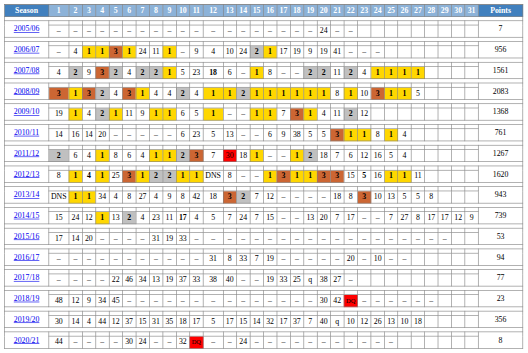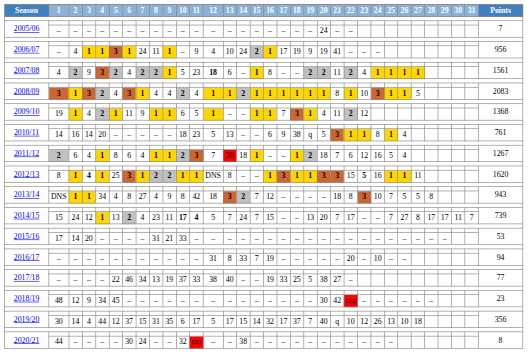 <table cellpadding="3" cellspacing="0" border="1" style="background:#fff; font-size:80%; line-height:13px; border:gray solid 1px; border-collapse:collapse;">
 <tr style="background:#ccc; text-align:center; background:#dcdcdc;">
 </tr>
 <tr style="background:#ccc; text-align:center; color:white">
 <td style="background:#4180be;" width="65px"><strong>Season</strong></td>
 <td style="background:#8CB2D8;" width="15px"><strong>1</strong></td>
 <td style="background:#8CB2D8;" width="15px"><strong>2</strong></td>
 <td style="background:#8CB2D8;" width="15px"><strong>3</strong></td>
 <td style="background:#8CB2D8;" width="15px"><strong>4</strong></td>
 <td style="background:#8CB2D8;" width="15px"><strong>5</strong></td>
 <td style="background:#8CB2D8;" width="15px"><strong>6</strong></td>
 <td style="background:#8CB2D8;" width="15px"><strong>7</strong></td>
 <td style="background:#8CB2D8;" width="15px"><strong>8</strong></td>
 <td style="background:#8CB2D8;" width="15px"><strong>9</strong></td>
 <td style="background:#8CB2D8;" width="15px"><strong>10</strong></td>
 <td style="background:#8CB2D8;" width="15px"><strong>11</strong></td>
 <td style="background:#8CB2D8;" width="15px"><strong>12</strong></td>
 <td style="background:#8CB2D8;" width="15px"><strong>13</strong></td>
 <td style="background:#8CB2D8;" width="15px"><strong>14</strong></td>
 <td style="background:#8CB2D8;" width="15px"><strong>15</strong></td>
 <td style="background:#8CB2D8;" width="15px"><strong>16</strong></td>
 <td style="background:#8CB2D8;" width="15px"><strong>17</strong></td>
 <td style="background:#8CB2D8;" width="15px"><strong>18</strong></td>
 <td style="background:#8CB2D8;" width="15px"><strong>19</strong></td>
 <td style="background:#8CB2D8;" width="15px"><strong>20</strong></td>
 <td style="background:#8CB2D8;" width="15px"><strong>21</strong></td>
 <td style="background:#8CB2D8;" width="15px"><strong>22</strong></td>
 <td style="background:#8CB2D8;" width="15px"><strong>23</strong></td>
 <td style="background:#8CB2D8;" width="15px"><strong>24</strong></td>
 <td style="background:#8CB2D8;" width="15px"><strong>25</strong></td>
 <td style="background:#8CB2D8;" width="15px"><strong>26</strong></td>
 <td style="background:#8CB2D8;" width="15px"><strong>27</strong></td>
 <td style="background:#8CB2D8;" width="15px"><strong>28</strong></td>
 <td style="background:#8CB2D8;" width="15px"><strong>29</strong></td>
 <td style="background:#8CB2D8;" width="15px"><strong>30</strong></td>
 <td style="background:#8CB2D8;" width="15px"><strong>31</strong></td>
 <td style="background:#4180be;" width="30px"><strong>Points</strong></td>
 </tr>
 <tr>
 <td colspan="33"></td>
 </tr>
 <tr align="center">
 <td rowspan="2" width="66px"><a href='#'>2005/06</a></td>
 <th></th>
 <th></th>
 <th></th>
 <th></th>
 <th></th>
 <th></th>
 <th></th>
 <th></th>
 <th></th>
 <th></th>
 <th></th>
 <th></th>
 <th></th>
 <th></th>
 <th></th>
 <th></th>
 <th></th>
 <th></th>
 <th></th>
 <th></th>
 <th></th>
 <th></th>
 <th></th>
 <th></th>
 <th></th>
 <th></th>
 <th></th>
 <th></th>
 <th></th>
 <th></th>
 <th></th>
 <td rowspan="2" width="66px">7</td>
 </tr>
 <tr align="center">
 <td>–</td>
 <td>–</td>
 <td>–</td>
 <td>–</td>
 <td>–</td>
 <td>–</td>
 <td>–</td>
 <td>–</td>
 <td>–</td>
 <td>–</td>
 <td>–</td>
 <td>–</td>
 <td>–</td>
 <td>–</td>
 <td>–</td>
 <td>–</td>
 <td>–</td>
 <td>–</td>
 <td>–</td>
 <td>24</td>
 <td>–</td>
 <td>–</td>
 <th></th>
 <th></th>
 <th></th>
 <th></th>
 <th></th>
 <th></th>
 <th></th>
 <th></th>
 <th></th>
 </tr>
 <tr>
 <td colspan="33"></td>
 </tr>
 <tr align="center">
 <td rowspan="2" width="66px"><a href='#'>2006/07</a></td>
 <th></th>
 <th></th>
 <th></th>
 <th></th>
 <th></th>
 <th></th>
 <th></th>
 <th></th>
 <th></th>
 <th></th>
 <th></th>
 <th></th>
 <th></th>
 <th></th>
 <th></th>
 <th></th>
 <th></th>
 <th></th>
 <th></th>
 <th></th>
 <th></th>
 <th></th>
 <th></th>
 <th></th>
 <th></th>
 <th></th>
 <th></th>
 <th></th>
 <th></th>
 <th></th>
 <th></th>
 <td rowspan="2" width="66px">956</td>
 </tr>
 <tr align="center">
 <td>–</td>
 <td>4</td>
 <td bgcolor=gold><strong>1</strong></td>
 <td bgcolor=gold><strong>1</strong></td>
 <td bgcolor=#CC6633><strong>3</strong></td>
 <td bgcolor=gold><strong>1</strong></td>
 <td>24</td>
 <td>11</td>
 <td bgcolor=gold><strong>1</strong></td>
 <td>–</td>
 <td>9</td>
 <td>4</td>
 <td>10</td>
 <td>24</td>
 <td bgcolor=silver><strong>2</strong></td>
 <td bgcolor=gold><strong>1</strong></td>
 <td>17</td>
 <td>19</td>
 <td>9</td>
 <td>19</td>
 <td>41</td>
 <td>–</td>
 <td>–</td>
 <td>–</td>
 <th></th>
 <th></th>
 <th></th>
 <th></th>
 <th></th>
 <th></th>
 <th></th>
 </tr>
 <tr>
 <td colspan="33"></td>
 </tr>
 <tr align="center">
 <td rowspan="2" width="66px"><a href='#'>2007/08</a></td>
 <th></th>
 <th></th>
 <th></th>
 <th></th>
 <th></th>
 <th></th>
 <th></th>
 <th></th>
 <th></th>
 <th></th>
 <th></th>
 <th></th>
 <th></th>
 <th></th>
 <th></th>
 <th></th>
 <th></th>
 <th></th>
 <th></th>
 <th></th>
 <th></th>
 <th></th>
 <th></th>
 <th></th>
 <th></th>
 <th></th>
 <th></th>
 <th></th>
 <th></th>
 <th></th>
 <th></th>
 <td rowspan="2" width="66px">1561</td>
 </tr>
 <tr align="center">
 <td>4</td>
 <td bgcolor=silver><strong>2</strong></td>
 <td>9</td>
 <td bgcolor=#CC6633><strong>3</strong></td>
 <td bgcolor=silver><strong>2</strong></td>
 <td>4</td>
 <td bgcolor=silver><strong>2</strong></td>
 <td bgcolor=silver><strong>2</strong></td>
 <td bgcolor=gold><strong>1</strong></td>
 <td>5</td>
 <td>23</td>
 <td><strong>18</strong></td>
 <td>6</td>
 <td>–</td>
 <td bgcolor=gold><strong>1</strong></td>
 <td>8</td>
 <td>–</td>
 <td>–</td>
 <td bgcolor=silver><strong>2</strong></td>
 <td bgcolor=silver><strong>2</strong></td>
 <td>11</td>
 <td bgcolor=silver><strong>2</strong></td>
 <td>4</td>
 <td bgcolor=gold><strong>1</strong></td>
 <td bgcolor=gold><strong>1</strong></td>
 <td bgcolor=gold><strong>1</strong></td>
 <td bgcolor=gold><strong>1</strong></td>
 <th></th>
 <th></th>
 <th></th>
 <th></th>
 </tr>
 <tr>
 <td colspan="33"></td>
 </tr>
 <tr align="center">
 <td rowspan="2" width="66px"><a href='#'>2008/09</a></td>
 <th></th>
 <th></th>
 <th></th>
 <th></th>
 <th></th>
 <th></th>
 <th></th>
 <th></th>
 <th></th>
 <th></th>
 <th></th>
 <th></th>
 <th></th>
 <th></th>
 <th></th>
 <th></th>
 <th></th>
 <th></th>
 <th></th>
 <th></th>
 <th></th>
 <th></th>
 <th></th>
 <th></th>
 <th></th>
 <th></th>
 <th></th>
 <th></th>
 <th></th>
 <th></th>
 <th></th>
 <td rowspan="2" width="66px">2083</td>
 </tr>
 <tr align="center">
 <td bgcolor=#CC6633><strong>3</strong></td>
 <td bgcolor=gold><strong>1</strong></td>
 <td bgcolor=#CC6633><strong>3</strong></td>
 <td bgcolor=silver><strong>2</strong></td>
 <td>4</td>
 <td bgcolor=#CC6633><strong>3</strong></td>
 <td bgcolor=gold><strong>1</strong></td>
 <td>4</td>
 <td>4</td>
 <td bgcolor=silver><strong>2</strong></td>
 <td>4</td>
 <td bgcolor=gold><strong>1</strong></td>
 <td bgcolor=gold><strong>1</strong></td>
 <td bgcolor=silver><strong>2</strong></td>
 <td bgcolor=gold><strong>1</strong></td>
 <td bgcolor=gold><strong>1</strong></td>
 <td bgcolor=gold><strong>1</strong></td>
 <td bgcolor=gold><strong>1</strong></td>
 <td bgcolor=gold><strong>1</strong></td>
 <td bgcolor=gold><strong>1</strong></td>
 <td>8</td>
 <td bgcolor=gold><strong>1</strong></td>
 <td>10</td>
 <td bgcolor=#CC6633><strong>3</strong></td>
 <td bgcolor=gold><strong>1</strong></td>
 <td bgcolor=gold><strong>1</strong></td>
 <td>5</td>
 <th></th>
 <th></th>
 <th></th>
 <th></th>
 </tr>
 <tr>
 <td colspan="33"></td>
 </tr>
 <tr align="center">
 <td rowspan="2" width="66px"><a href='#'>2009/10</a></td>
 <th></th>
 <th></th>
 <th></th>
 <th></th>
 <th></th>
 <th></th>
 <th></th>
 <th></th>
 <th></th>
 <th></th>
 <th></th>
 <th></th>
 <th></th>
 <th></th>
 <th></th>
 <th></th>
 <th></th>
 <th></th>
 <th></th>
 <th></th>
 <th></th>
 <th></th>
 <th></th>
 <th></th>
 <th></th>
 <th></th>
 <th></th>
 <th></th>
 <th></th>
 <th></th>
 <th></th>
 <td rowspan="2" width="66px">1368</td>
 </tr>
 <tr align="center">
 <td>19</td>
 <td bgcolor=gold><strong>1</strong></td>
 <td>4</td>
 <td bgcolor=silver><strong>2</strong></td>
 <td bgcolor=gold><strong>1</strong></td>
 <td>11</td>
 <td>9</td>
 <td bgcolor=gold><strong>1</strong></td>
 <td bgcolor=gold><strong>1</strong></td>
 <td>6</td>
 <td>5</td>
 <td bgcolor=gold><strong>1</strong></td>
 <td>–</td>
 <td>–</td>
 <td bgcolor=gold><strong>1</strong></td>
 <td bgcolor=gold><strong>1</strong></td>
 <td>7</td>
 <td bgcolor=#CC6633><strong>3</strong></td>
 <td bgcolor=gold><strong>1</strong></td>
 <td>4</td>
 <td>11</td>
 <td bgcolor=silver><strong>2</strong></td>
 <td>12</td>
 <th></th>
 <th></th>
 <th></th>
 <th></th>
 <th></th>
 <th></th>
 <th></th>
 <th></th>
 </tr>
 <tr>
 <td colspan="33"></td>
 </tr>
 <tr align="center">
 <td rowspan="2" width="66px"><a href='#'>2010/11</a></td>
 <th></th>
 <th></th>
 <th></th>
 <th></th>
 <th></th>
 <th></th>
 <th></th>
 <th></th>
 <th></th>
 <th></th>
 <th></th>
 <th></th>
 <th></th>
 <th></th>
 <th></th>
 <th></th>
 <th></th>
 <th></th>
 <th></th>
 <th></th>
 <th></th>
 <th></th>
 <th></th>
 <th></th>
 <th></th>
 <th></th>
 <th></th>
 <th></th>
 <th></th>
 <th></th>
 <th></th>
 <td rowspan="2" width="66px">761</td>
 </tr>
 <tr align="center">
 <td>14</td>
 <td>16</td>
 <td>14</td>
 <td>20</td>
 <td>–</td>
 <td>–</td>
 <td>–</td>
 <td>–</td>
 <td>–</td>
-<td>6</td>
+<td>18</td>
 <td>23</td>
 <td>5</td>
 <td>13</td>
 <td>–</td>
 <td>–</td>
 <td>6</td>
 <td>9</td>
 <td>38</td>
-<td>5</td>
+<td>q</td>
 <td>5</td>
 <td bgcolor=#CC6633><strong>3</strong></td>
 <td bgcolor=gold><strong>1</strong></td>
 <td bgcolor=gold><strong>1</strong></td>
 <td>8</td>
 <td bgcolor=gold><strong>1</strong></td>
 <td>4</td>
 <th></th>
 <th></th>
 <th></th>
 <th></th>
 <th></th>
 </tr>
 <tr>
 <td colspan="33"></td>
 </tr>
 <tr align="center">
 <td rowspan="2" width="66px"><a href='#'>2011/12</a></td>
 <th></th>
 <th></th>
 <th></th>
 <th></th>
 <th></th>
 <th></th>
 <th></th>
 <th></th>
 <th></th>
 <th></th>
 <th></th>
 <th></th>
 <th></th>
 <th></th>
 <th></th>
 <th></th>
 <th></th>
 <th></th>
 <th></th>
 <th></th>
 <th></th>
 <th></th>
 <th></th>
 <th></th>
 <th></th>
 <th></th>
 <th></th>
 <th></th>
 <th></th>
 <th></th>
 <th></th>
 <td rowspan="2" width="66px">1267</td>
 </tr>
 <tr align="center">
 <td bgcolor=silver><strong>2</strong></td>
 <td>6</td>
 <td>4</td>
 <td bgcolor=gold><strong>1</strong></td>
 <td>8</td>
 <td>6</td>
 <td>4</td>
 <td bgcolor=gold><strong>1</strong></td>
 <td bgcolor=gold><strong>1</strong></td>
 <td bgcolor=silver><strong>2</strong></td>
 <td bgcolor=#CC6633><strong>3</strong></td>
 <td>7</td>
 <td bgcolor=red>30</td>
 <td>18</td>
 <td bgcolor=gold><strong>1</strong></td>
 <td>–</td>
 <td>–</td>
 <td bgcolor=gold><strong>1</strong></td>
 <td bgcolor=silver><strong>2</strong></td>
 <td>18</td>
 <td>7</td>
 <td>6</td>
 <td>12</td>
 <td>16</td>
 <td>5</td>
 <td>4</td>
 <th></th>
 <th></th>
 <th></th>
 <th></th>
 <th></th>
 </tr>
 <tr>
 <td colspan="33"></td>
 </tr>
 <tr align="center">
 <td rowspan="2" width="66px"><a href='#'>2012/13</a></td>
 <th></th>
 <th></th>
 <th></th>
 <th></th>
 <th></th>
 <th></th>
 <th></th>
 <th></th>
 <th></th>
 <th></th>
 <th></th>
 <th></th>
 <th></th>
 <th></th>
 <th></th>
 <th></th>
 <th></th>
 <th></th>
 <th></th>
 <th></th>
 <th></th>
 <th></th>
 <th></th>
 <th></th>
 <th></th>
 <th></th>
 <th></th>
 <th></th>
 <th></th>
 <th></th>
 <th></th>
 <td rowspan="2" width="66px">1620</td>
 </tr>
 <tr align="center">
 <td>8</td>
 <td bgcolor=gold><strong>1</strong></td>
 <td><strong>4</strong></td>
 <td bgcolor=gold><strong>1</strong></td>
 <td>25</td>
 <td bgcolor=#CC6633><strong>3</strong></td>
 <td bgcolor=gold><strong>1</strong></td>
 <td bgcolor=silver><strong>2</strong></td>
 <td bgcolor=silver><strong>2</strong></td>
 <td bgcolor=gold><strong>1</strong></td>
 <td bgcolor=gold><strong>1</strong></td>
 <td>DNS</td>
 <td>8</td>
 <td>–</td>
 <td>–</td>
 <td bgcolor=gold><strong>1</strong></td>
 <td bgcolor=#CC6633><strong>3</strong></td>
 <td bgcolor=gold><strong>1</strong></td>
 <td bgcolor=gold><strong>1</strong></td>
 <td bgcolor=#CC6633><strong>3</strong></td>
 <td bgcolor=#CC6633><strong>3</strong></td>
 <td>15</td>
 <td><strong>5</strong></td>
 <td>16</td>
 <td bgcolor=gold><strong>1</strong></td>
 <td bgcolor=gold><strong>1</strong></td>
 <td>11</td>
 <th></th>
 <th></th>
 <th></th>
 <th></th>
 </tr>
 <tr>
 <td colspan="33"></td>
 </tr>
 <tr align="center">
 <td rowspan="2" width="66px"><a href='#'>2013/14</a></td>
 <th></th>
 <th></th>
 <th></th>
 <th></th>
 <th></th>
 <th></th>
 <th></th>
 <th></th>
 <th></th>
 <th></th>
 <th></th>
 <th></th>
 <th></th>
 <th></th>
 <th></th>
 <th></th>
 <th></th>
 <th></th>
 <th></th>
 <th></th>
 <th></th>
 <th></th>
 <th></th>
 <th></th>
 <th></th>
 <th></th>
 <th></th>
 <th></th>
 <th></th>
 <th></th>
 <th></th>
 <td rowspan="2" width="66px">943</td>
 </tr>
 <tr align="center">
 <td>DNS</td>
 <td bgcolor=gold><strong>1</strong></td>
 <td bgcolor=gold><strong>1</strong></td>
 <td>34</td>
 <td>4</td>
 <td>8</td>
 <td>27</td>
 <td>4</td>
 <td>9</td>
 <td>8</td>
 <td>42</td>
 <td>18</td>
 <td bgcolor=#CC6633><strong>3</strong></td>
 <td bgcolor=silver><strong>2</strong></td>
 <td>7</td>
 <td>12</td>
 <td>–</td>
 <td>–</td>
 <td>–</td>
 <td>–</td>
 <td>18</td>
 <td>8</td>
 <td bgcolor=#CC6633><strong>3</strong></td>
 <td>10</td>
-<td>13</td>
+<td>7</td>
 <td>5</td>
 <td>5</td>
 <td>8</td>
 <th></th>
 <th></th>
 <th></th>
 </tr>
 <tr>
 <td colspan="33"></td>
 </tr>
 <tr align="center">
 <td rowspan="2" width="66px"><a href='#'>2014/15</a></td>
 <th></th>
 <th></th>
 <th></th>
 <th></th>
 <th></th>
 <th></th>
 <th></th>
 <th></th>
 <th></th>
 <th></th>
 <th></th>
 <th></th>
 <th></th>
 <th></th>
 <th></th>
 <th></th>
 <th></th>
 <th></th>
 <th></th>
 <th></th>
 <th></th>
 <th></th>
 <th></th>
 <th></th>
 <th></th>
 <th></th>
 <th></th>
 <th></th>
 <th></th>
 <th></th>
 <th></th>
 <td rowspan="2" width="66px">739</td>
 </tr>
 <tr align="center">
 <td>15</td>
 <td>24</td>
 <td>12</td>
 <td bgcolor=gold><strong>1</strong></td>
 <td>13</td>
 <td bgcolor=silver><strong>2</strong></td>
 <td>4</td>
 <td>23</td>
 <td>11</td>
 <td><strong>17</strong></td>
-<td>4</td>
+<td><strong>4</strong></td>
 <td>5</td>
 <td>7</td>
 <td>24</td>
 <td>7</td>
 <td>15</td>
 <td>–</td>
 <td>–</td>
 <td>13</td>
 <td>20</td>
 <td>7</td>
 <td>17</td>
 <td>–</td>
 <td>–</td>
 <td>7</td>
 <td>27</td>
 <td>8</td>
 <td>17</td>
 <td>17</td>
-<td>12</td>
-<td>9</td>
+<td>11</td>
+<td>7</td>
 </tr>
 <tr>
 <td colspan="33"></td>
 </tr>
 <tr align="center">
 <td rowspan="2" width="66px"><a href='#'>2015/16</a></td>
 <th></th>
 <th></th>
 <th></th>
 <th></th>
 <th></th>
 <th></th>
 <th></th>
 <th></th>
 <th></th>
 <th></th>
 <th></th>
 <th></th>
 <th></th>
 <th></th>
 <th></th>
 <th></th>
 <th></th>
 <th></th>
 <th></th>
 <th></th>
 <th></th>
 <th></th>
 <th></th>
 <th></th>
 <th></th>
 <th></th>
 <th></th>
 <th></th>
 <th></th>
 <th></th>
 <th></th>
 <td rowspan="2" width="66px">53</td>
 </tr>
 <tr align="center">
 <td>17</td>
 <td>14</td>
 <td>20</td>
 <td>–</td>
 <td>–</td>
 <td>–</td>
 <td>–</td>
 <td>31</td>
-<td>19</td>
+<td>21</td>
 <td>33</td>
 <td>–</td>
 <td>–</td>
 <td>–</td>
 <td>–</td>
 <td>–</td>
 <td>–</td>
 <td>–</td>
 <td>–</td>
 <td>–</td>
 <td>–</td>
 <td>–</td>
 <td>–</td>
 <td>–</td>
 <td>–</td>
 <td>–</td>
 <td>–</td>
 <td>–</td>
 <td>–</td>
 <td>–</td>
 <td></td>
 <td></td>
 </tr>
 <tr>
 <td colspan="33"></td>
 </tr>
 <tr align="center">
 <td rowspan="2" style="width:66px;"><a href='#'>2016/17</a></td>
 <th></th>
 <th></th>
 <th></th>
 <th></th>
 <th></th>
 <th></th>
 <th></th>
 <th></th>
 <th></th>
 <th></th>
 <th></th>
 <th></th>
 <th></th>
 <th></th>
 <th></th>
 <th></th>
 <th></th>
 <th></th>
 <th></th>
 <th></th>
 <th></th>
 <th></th>
 <th></th>
 <th></th>
 <th></th>
 <th></th>
 <th></th>
 <th></th>
 <th></th>
 <th></th>
 <th></th>
 <td rowspan="2" style="width:66px;">94</td>
 </tr>
 <tr align="center">
 <td>–</td>
 <td>–</td>
 <td>–</td>
 <td>–</td>
 <td>–</td>
 <td>–</td>
 <td>–</td>
 <td>–</td>
 <td>–</td>
 <td>–</td>
 <td>–</td>
 <td>31</td>
 <td>8</td>
 <td>33</td>
 <td>7</td>
 <td>19</td>
 <td>–</td>
 <td>–</td>
 <td>–</td>
 <td>–</td>
 <td>–</td>
 <td>20</td>
 <td>–</td>
 <td>10</td>
 <td>–</td>
 <td>–</td>
 <td></td>
 <td></td>
 <td></td>
 <td></td>
 <td></td>
 </tr>
 <tr>
 <td colspan="33"></td>
 </tr>
 <tr align="center">
 <td rowspan="2" style="width:66px;"><a href='#'>2017/18</a></td>
 <th></th>
 <th></th>
 <th></th>
 <th></th>
 <th></th>
 <th></th>
 <th></th>
 <th></th>
 <th></th>
 <th></th>
 <th></th>
 <th></th>
 <th></th>
 <th></th>
 <th></th>
 <th></th>
 <th></th>
 <th></th>
 <th></th>
 <th></th>
 <th></th>
 <th></th>
 <th></th>
 <th></th>
 <th></th>
 <th></th>
 <th></th>
 <th></th>
 <th></th>
 <th></th>
 <th></th>
 <td rowspan="2" style="width:66px;">77</td>
 </tr>
 <tr align="center">
 <td>–</td>
 <td>–</td>
 <td>–</td>
 <td>–</td>
 <td>22</td>
 <td>46</td>
 <td>34</td>
 <td>13</td>
 <td>19</td>
 <td>37</td>
 <td>33</td>
 <td>38</td>
 <td>40</td>
 <td>–</td>
 <td>–</td>
 <td>19</td>
 <td>33</td>
 <td>25</td>
-<td>q</td>
+<td>5</td>
 <td>38</td>
 <td>27</td>
 <td>–</td>
 <td></td>
 <td></td>
 <td></td>
 <td></td>
 <td></td>
 <td></td>
 <td></td>
 <td></td>
 <td></td>
 </tr>
 <tr>
 <td colspan=33></td>
 </tr>
 <tr align=center>
 <td rowspan="2" style="width:66px;"><a href='#'>2018/19</a></td>
 <th></th>
 <th></th>
 <th></th>
 <th></th>
 <th></th>
 <th></th>
 <th></th>
 <th></th>
 <th></th>
 <th></th>
 <th></th>
 <th></th>
 <th></th>
 <th></th>
 <th></th>
 <th></th>
 <th></th>
 <th></th>
 <th></th>
 <th></th>
 <th></th>
 <th></th>
 <th></th>
 <th></th>
 <th></th>
 <th></th>
 <th></th>
 <th></th>
 <th></th>
 <th></th>
 <th></th>
 <td rowspan="2" style="width:66px;">23</td>
 </tr>
 <tr align=center>
 <td>48</td>
 <td>12</td>
 <td>9</td>
 <td>34</td>
 <td>45</td>
 <td>–</td>
 <td>–</td>
 <td>–</td>
 <td>–</td>
 <td>–</td>
 <td>–</td>
 <td>–</td>
 <td>–</td>
 <td>–</td>
 <td>–</td>
 <td>–</td>
 <td>–</td>
 <td>–</td>
 <td>–</td>
 <td>30</td>
 <td>42</td>
 <td bgcolor=red><small>DQ</small></td>
 <td>–</td>
 <td>–</td>
 <td>–</td>
 <td>–</td>
 <td>–</td>
 <td>–</td>
 <td></td>
 <td></td>
 <td></td>
 </tr>
 <tr>
 <td colspan=33></td>
 </tr>
 <tr align=center>
 <td rowspan="2" style="width:66px;"><a href='#'>2019/20</a></td>
 <th></th>
 <th></th>
 <th></th>
 <th></th>
 <th></th>
 <th></th>
 <th></th>
 <th></th>
 <th></th>
 <th></th>
 <th></th>
 <th></th>
 <th></th>
 <th></th>
 <th></th>
 <th></th>
 <th></th>
 <th></th>
 <th></th>
 <th></th>
 <th></th>
 <th></th>
 <th></th>
 <th></th>
 <th></th>
 <th></th>
 <th></th>
 <th></th>
 <th></th>
 <th></th>
 <th></th>
 <td rowspan="2" style="width:66px;">356</td>
 </tr>
 <tr align=center>
 <td>30</td>
 <td>14</td>
 <td>4</td>
 <td>44</td>
 <td>12</td>
 <td>37</td>
 <td>15</td>
 <td>31</td>
 <td>35</td>
-<td>18</td>
+<td>6</td>
 <td>17</td>
 <td>5</td>
 <td>17</td>
 <td>15</td>
 <td>14</td>
 <td>32</td>
 <td>17</td>
 <td>37</td>
 <td>7</td>
 <td>40</td>
 <td>q</td>
 <td>10</td>
 <td>12</td>
 <td>26</td>
 <td>13</td>
 <td>10</td>
 <td>18</td>
 <td></td>
 <td></td>
 <td></td>
 <td></td>
 </tr>
 <tr>
 <td colspan=33></td>
 </tr>
 <tr align=center>
 <td rowspan="2" style="width:66px;"><a href='#'>2020/21</a></td>
 <th></th>
 <th></th>
 <th></th>
 <th></th>
 <th></th>
 <th></th>
 <th></th>
 <th></th>
 <th></th>
 <th></th>
 <th></th>
 <th></th>
 <th></th>
 <th></th>
 <th></th>
 <th></th>
 <th></th>
 <th></th>
 <th></th>
 <th></th>
 <th></th>
 <th></th>
 <th></th>
 <th></th>
 <th></th>
 <th></th>
 <th></th>
 <th></th>
 <th></th>
 <th></th>
 <th></th>
 <td rowspan="2" style="width:66px;">8</td>
 </tr>
 <tr align=center>
 <td>44</td>
 <td>–</td>
 <td>–</td>
 <td>–</td>
 <td>–</td>
 <td>30</td>
 <td>24</td>
 <td>–</td>
 <td>–</td>
 <td>32</td>
 <td bgcolor=red><small>DQ</small></td>
 <td>–</td>
 <td>–</td>
-<td>24</td>
+<td>38</td>
 <td>–</td>
 <td>–</td>
 <td>–</td>
 <td>–</td>
 <td>–</td>
 <td>–</td>
 <td>–</td>
 <td>–</td>
 <td>–</td>
 <td>–</td>
 <td>–</td>
 <td></td>
 <td></td>
 <td></td>
 <td></td>
 <td></td>
 <td></td>
 </tr>
 </table>
